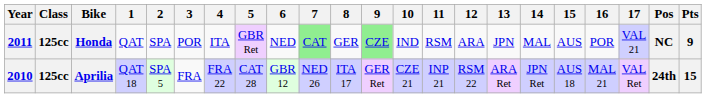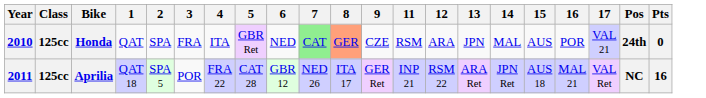 <table class="wikitable" style="text-align:center">
 <tr>
 <th>Year</th>
 <th>Class</th>
 <th>Bike</th>
 <th>1</th>
 <th>2</th>
 <th>3</th>
 <th>4</th>
 <th>5</th>
 <th>6</th>
 <th>7</th>
 <th>8</th>
 <th>9</th>
-<th>10</th>
 <th>11</th>
 <th>12</th>
 <th>13</th>
 <th>14</th>
 <th>15</th>
 <th>16</th>
 <th>17</th>
 <th>Pos</th>
 <th>Pts</th>
 </tr>
 <tr>
-<th align="left"><a href='#'>2011</a></th>
+<th align="left"><a href='#'>2010</a></th>
 <th align="left">125cc</th>
 <th align="left"><a href='#'>Honda</a></th>
 <td><a href='#'>QAT</a></td>
 <td><a href='#'>SPA</a></td>
-<td><a href='#'>POR</a></td>
+<td><a href='#'>FRA</a></td>
 <td><a href='#'>ITA</a></td>
 <td style="background:#EFCFFF;"><a href='#'>GBR</a><br><small>Ret</small></td>
 <td><a href='#'>NED</a></td>
 <td style="background: lightgreen;"><a href='#'>CAT</a></td>
-<td><a href='#'>GER</a></td>
-<td style="background: lightgreen;"><a href='#'>CZE</a></td>
-<td><a href='#'>IND</a></td>
+<td style="background: lightsalmon;"><a href='#'>GER</a></td>
+<td><a href='#'>CZE</a></td>
 <td><a href='#'>RSM</a></td>
 <td><a href='#'>ARA</a></td>
 <td><a href='#'>JPN</a></td>
 <td><a href='#'>MAL</a></td>
 <td><a href='#'>AUS</a></td>
 <td><a href='#'>POR</a></td>
 <td style="background:#cfcfff;"><a href='#'>VAL</a><br><small>21</small></td>
-<th>NC</th>
-<th>9</th>
+<th>24th</th>
+<th>0</th>
 </tr>
 <tr>
-<th align="left"><a href='#'>2010</a></th>
+<th align="left"><a href='#'>2011</a></th>
 <th align="left">125cc</th>
 <th align="left"><a href='#'>Aprilia</a></th>
 <td style="background:#cfcfff;"><a href='#'>QAT</a><br><small>18</small></td>
 <td style="background:#dfffdf;"><a href='#'>SPA</a><br><small>5</small></td>
-<td><a href='#'>FRA</a></td>
+<td><a href='#'>POR</a></td>
 <td style="background:#cfcfff;"><a href='#'>FRA</a><br><small>22</small></td>
 <td style="background:#cfcfff;"><a href='#'>CAT</a><br><small>28</small></td>
 <td style="background:#dfffdf;"><a href='#'>GBR</a><br><small>12</small></td>
 <td style="background:#cfcfff;"><a href='#'>NED</a><br><small>26</small></td>
 <td style="background:#cfcfff;"><a href='#'>ITA</a><br><small>17</small></td>
 <td style="background:#EFCFFF;"><a href='#'>GER</a><br><small>Ret</small></td>
-<td style="background:#cfcfff;"><a href='#'>CZE</a><br><small>21</small></td>
 <td style="background:#cfcfff;"><a href='#'>INP</a><br><small>21</small></td>
 <td style="background:#cfcfff;"><a href='#'>RSM</a><br><small>22</small></td>
 <td style="background:#EFCFFF;"><a href='#'>ARA</a><br><small>Ret</small></td>
 <td style="background:#cfcfff;"><a href='#'>JPN</a><br><small>Ret</small></td>
 <td style="background:#cfcfff;"><a href='#'>AUS</a><br><small>18</small></td>
 <td style="background:#cfcfff;"><a href='#'>MAL</a><br><small>21</small></td>
 <td style="background:#EFCFFF;"><a href='#'>VAL</a><br><small>Ret</small></td>
-<th>24th</th>
-<th>15</th>
+<th>NC</th>
+<th>16</th>
 </tr>
 </table>
